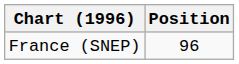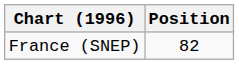 <table class="wikitable">
 <tr>
 <th>Chart (1996)</th>
 <th>Position</th>
 </tr>
 <tr>
 <td>France (SNEP)</td>
-<td align="center">96</td>
+<td align="center">82</td>
 </tr>
 </table>
